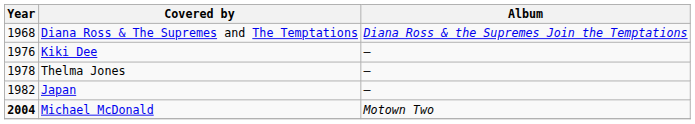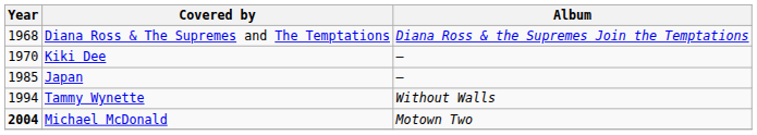 <table class="wikitable">
 <tr>
 <th>Year</th>
 <th>Covered by</th>
 <th>Album</th>
 </tr>
 <tr>
 <td>1968</td>
 <td><a href='#'>Diana Ross & The Supremes</a> and <a href='#'>The Temptations</a></td>
 <td><em><a href='#'>Diana Ross & the Supremes Join the Temptations</a></em></td>
 </tr>
 <tr>
-<td>1976</td>
+<td>1970</td>
 <td><a href='#'>Kiki Dee</a></td>
 <td>–</td>
 </tr>
 <tr>
-<td>1978</td>
-<td>Thelma Jones</td>
+<td>1985</td>
+<td><a href='#'>Japan</a></td>
 <td>–</td>
 </tr>
 <tr>
-<td>1982</td>
-<td><a href='#'>Japan</a></td>
-<td>–</td>
+<td>1994</td>
+<td><a href='#'>Tammy Wynette</a></td>
+<td><em>Without Walls</em></td>
 </tr>
 <tr>
 <td><strong>2004</strong></td>
 <td><a href='#'>Michael McDonald</a></td>
 <td><em>Motown Two</em></td>
 </tr>
 <tr>
 </tr>
 </table>
